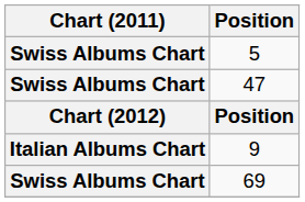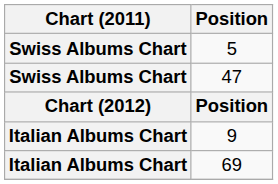 <table class="wikitable sortable plainrowheaders">
 <tr>
 <th>Chart (2011)</th>
 <th>Position</th>
 </tr>
 <tr>
 <th scope="row">Swiss Albums Chart</th>
 <td style="text-align:center;">5</td>
 </tr>
 <tr>
 <th scope="row">Swiss Albums Chart</th>
 <td style="text-align:center;">47</td>
 </tr>
 <tr>
 <th>Chart (2012)</th>
 <th>Position</th>
 </tr>
 <tr>
 <th scope="row">Italian Albums Chart</th>
 <td align="center">9</td>
 </tr>
 <tr>
-<th scope="row">Swiss Albums Chart</th>
+<th scope="row">Italian Albums Chart</th>
 <td style="text-align:center;">69</td>
 </tr>
 <tr>
 </tr>
 </table>
